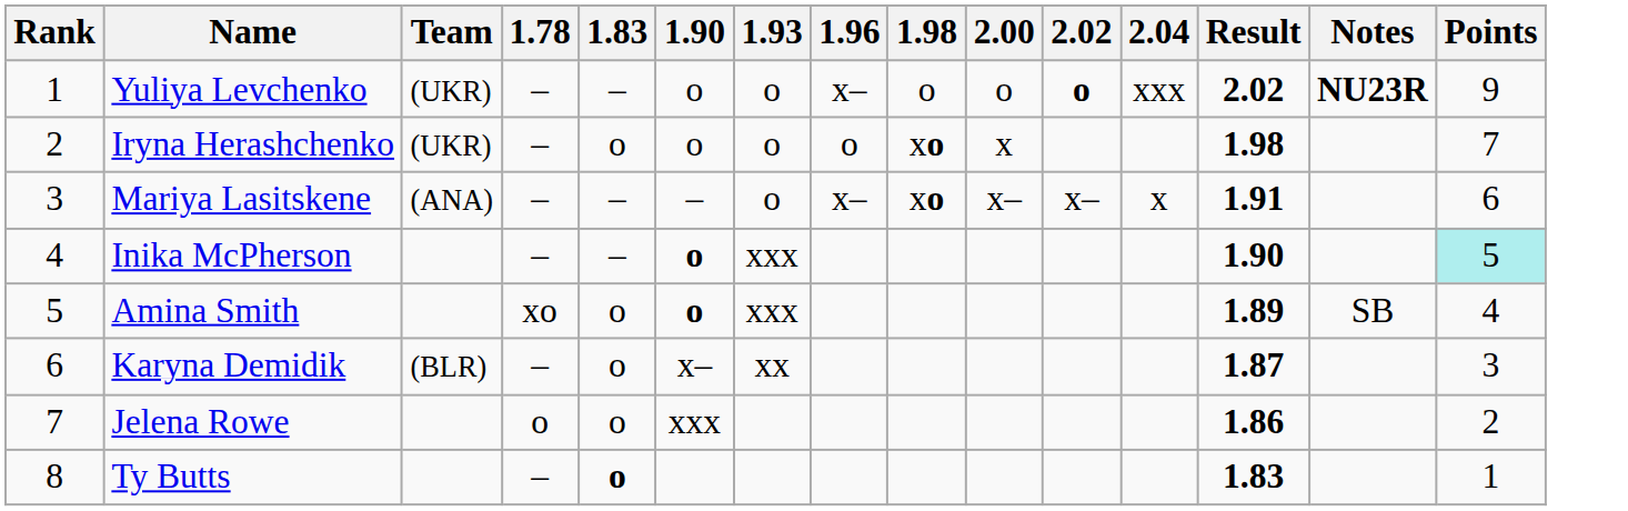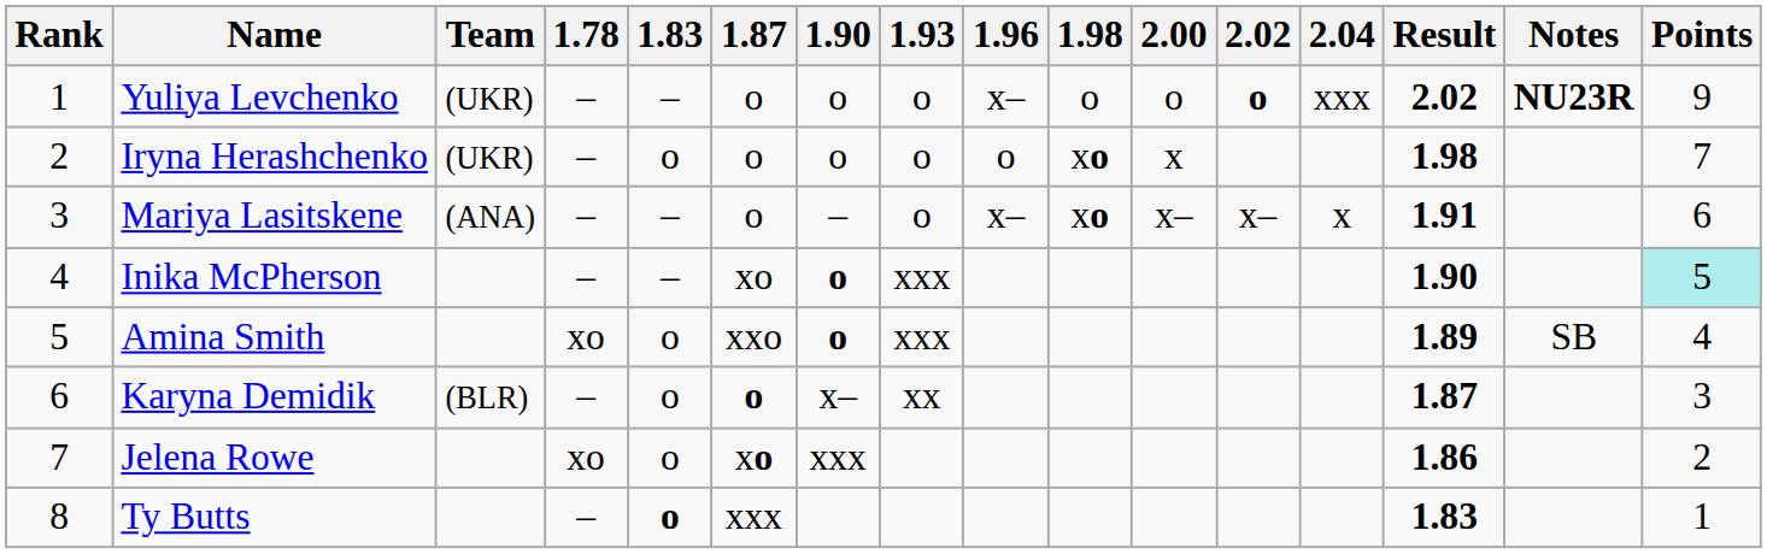 <table class="wikitable sortable" style="text-align:center">
 <tr>
 <th>Rank</th>
 <th>Name</th>
 <th>Team</th>
 <th>1.78</th>
 <th>1.83</th>
+<th>1.87</th>
 <th>1.90</th>
 <th>1.93</th>
 <th>1.96</th>
 <th>1.98</th>
 <th>2.00</th>
 <th>2.02</th>
 <th>2.04</th>
 <th>Result</th>
 <th>Notes</th>
 <th>Points</th>
 </tr>
 <tr>
 <td>1</td>
 <td align=left><a href='#'>Yuliya Levchenko</a></td>
 <td align=left> <small>(UKR)</small></td>
 <td>–</td>
 <td>–</td>
+<td>o</td>
 <td>o</td>
 <td>o</td>
 <td>x–</td>
 <td>o</td>
 <td>o</td>
 <td><strong>o</strong></td>
 <td>xxx</td>
 <td><strong>2.02</strong></td>
 <td><strong>NU23R</strong></td>
 <td>9</td>
 </tr>
 <tr>
 <td>2</td>
 <td align=left><a href='#'>Iryna Herashchenko</a></td>
 <td align=left> <small>(UKR)</small></td>
 <td>–</td>
 <td>o</td>
 <td>o</td>
 <td>o</td>
 <td>o</td>
+<td>o</td>
 <td>x<strong>o</strong></td>
 <td>x</td>
 <td></td>
 <td></td>
 <td><strong>1.98</strong></td>
 <td></td>
 <td>7</td>
 </tr>
 <tr>
 <td>3</td>
 <td align=left><a href='#'>Mariya Lasitskene</a></td>
 <td align=left> <small>(ANA)</small></td>
 <td>–</td>
 <td>–</td>
+<td>o</td>
 <td>–</td>
 <td>o</td>
 <td>x–</td>
 <td>x<strong>o</strong></td>
 <td>x–</td>
 <td>x–</td>
 <td>x</td>
 <td><strong>1.91</strong></td>
 <td></td>
 <td>6</td>
 </tr>
 <tr>
 <td>4</td>
 <td align=left><a href='#'>Inika McPherson</a></td>
 <td align=left></td>
 <td>–</td>
 <td>–</td>
+<td>xo</td>
 <td><strong>o</strong></td>
 <td>xxx</td>
 <td></td>
 <td></td>
 <td></td>
 <td></td>
 <td></td>
 <td><strong>1.90</strong></td>
 <td></td>
 <td style="background: paleturquoise;">5</td>
 </tr>
 <tr>
 <td>5</td>
 <td align=left><a href='#'>Amina Smith</a></td>
 <td align=left></td>
 <td>xo</td>
 <td>o</td>
+<td>xxo</td>
 <td><strong>o</strong></td>
 <td>xxx</td>
 <td></td>
 <td></td>
 <td></td>
 <td></td>
 <td></td>
 <td><strong>1.89</strong></td>
 <td>SB</td>
 <td>4</td>
 </tr>
 <tr>
 <td>6</td>
 <td align=left><a href='#'>Karyna Demidik</a></td>
 <td align=left> <small>(BLR)</small></td>
 <td>–</td>
 <td>o</td>
+<td><strong>o</strong></td>
 <td>x–</td>
 <td>xx</td>
 <td></td>
 <td></td>
 <td></td>
 <td></td>
 <td></td>
 <td><strong>1.87</strong></td>
 <td></td>
 <td>3</td>
 </tr>
 <tr>
 <td>7</td>
 <td align=left><a href='#'>Jelena Rowe</a></td>
 <td align=left></td>
+<td>xo</td>
 <td>o</td>
-<td>o</td>
+<td>x<strong>o</strong></td>
 <td>xxx</td>
 <td></td>
 <td></td>
 <td></td>
 <td></td>
 <td></td>
 <td></td>
 <td><strong>1.86</strong></td>
 <td></td>
 <td>2</td>
 </tr>
 <tr>
 <td>8</td>
 <td align=left><a href='#'>Ty Butts</a></td>
 <td align=left></td>
 <td>–</td>
 <td><strong>o</strong></td>
+<td>xxx</td>
 <td></td>
 <td></td>
 <td></td>
 <td></td>
 <td></td>
 <td></td>
 <td></td>
 <td><strong>1.83</strong></td>
 <td></td>
 <td>1</td>
 </tr>
 </table>
